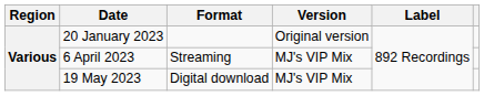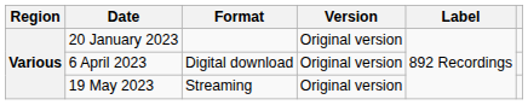 <table class="wikitable plainrowheaders">
 <tr>
 <th scope="col">Region</th>
 <th scope="col">Date</th>
 <th scope="col">Format</th>
 <th scope="col">Version</th>
 <th scope="col">Label</th>
 <th scope="col"></th>
 </tr>
 <tr>
 <th scope="row" rowspan="3">Various</th>
 <td>20 January 2023</td>
 <td></td>
 <td>Original version</td>
 <td rowspan="3">892 Recordings</td>
 <td></td>
 </tr>
 <tr>
 <td>6 April 2023</td>
-<td>Streaming</td>
-<td>MJ's VIP Mix</td>
+<td>Digital download</td>
+<td>Original version</td>
 <td></td>
 </tr>
 <tr>
 <td>19 May 2023</td>
-<td>Digital download</td>
-<td>MJ's VIP Mix</td>
+<td>Streaming</td>
+<td>Original version</td>
 <td></td>
 </tr>
 </table>
